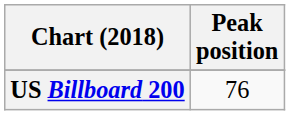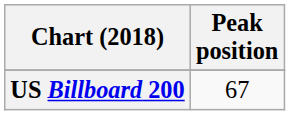 <table class="wikitable sortable plainrowheaders" style="text-align:center">
 <tr>
 <th scope="col">Chart (2018)</th>
 <th scope="col">Peak<br> position</th>
 </tr>
 <tr>
 </tr>
 <tr>
 </tr>
 <tr>
 <th scope="row">US <a href='#'><em>Billboard</em> 200</a></th>
-<td>76</td>
+<td>67</td>
 </tr>
 </table>
